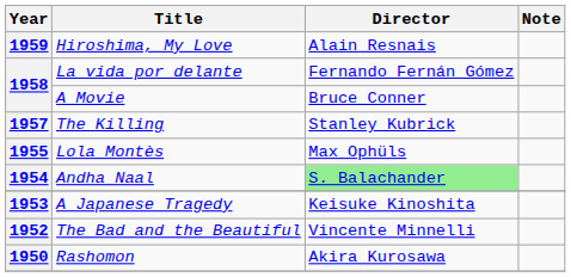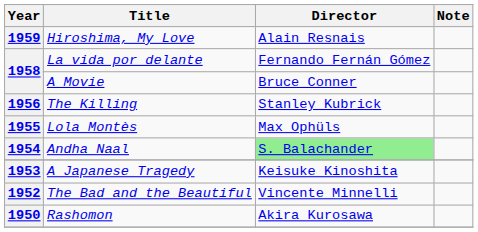 <table class="wikitable">
 <tr>
 <th>Year</th>
 <th>Title</th>
 <th>Director</th>
 <th>Note</th>
 </tr>
 <tr>
 <th><a href='#'>1959</a></th>
 <td><em><a href='#'>Hiroshima, My Love</a></em></td>
 <td><a href='#'>Alain Resnais</a></td>
 <td></td>
 </tr>
 <tr>
 <th rowspan="2"><a href='#'>1958</a></th>
 <td><em><a href='#'>La vida por delante</a></em></td>
 <td><a href='#'>Fernando Fernán Gómez</a></td>
 <td></td>
 </tr>
 <tr>
 <td><em><a href='#'>A Movie</a></em></td>
 <td><a href='#'>Bruce Conner</a></td>
 <td></td>
 </tr>
 <tr>
-<th><a href='#'>1957</a></th>
+<th><a href='#'>1956</a></th>
 <td><em><a href='#'>The Killing</a></em></td>
 <td><a href='#'>Stanley Kubrick</a></td>
 <td></td>
 </tr>
 <tr>
 <th><a href='#'>1955</a></th>
 <td><em><a href='#'>Lola Montès</a></em></td>
 <td><a href='#'>Max Ophüls</a></td>
 <td></td>
 </tr>
 <tr>
 <th><a href='#'>1954</a></th>
 <td><em><a href='#'>Andha Naal</a></em></td>
 <td style="background: lightgreen;"><a href='#'>S. Balachander</a></td>
 <td></td>
 </tr>
 <tr>
 </tr>
 <tr>
 <th><a href='#'>1953</a></th>
 <td><em><a href='#'>A Japanese Tragedy</a></em></td>
 <td><a href='#'>Keisuke Kinoshita</a></td>
 <td></td>
 </tr>
 <tr>
 <th><a href='#'>1952</a></th>
 <td><em><a href='#'>The Bad and the Beautiful</a></em></td>
 <td><a href='#'>Vincente Minnelli</a></td>
 <td></td>
 </tr>
 <tr>
 <th><a href='#'>1950</a></th>
 <td><em><a href='#'>Rashomon</a></em></td>
 <td><a href='#'>Akira Kurosawa</a></td>
 <td></td>
 </tr>
 <tr>
 </tr>
 </table>
